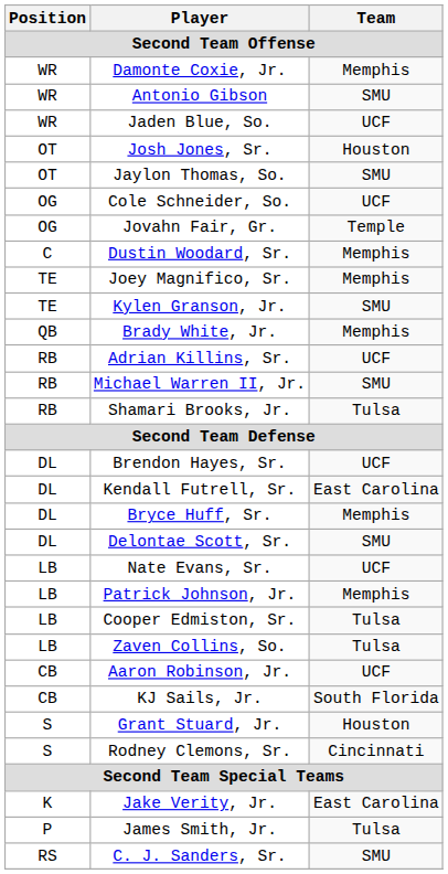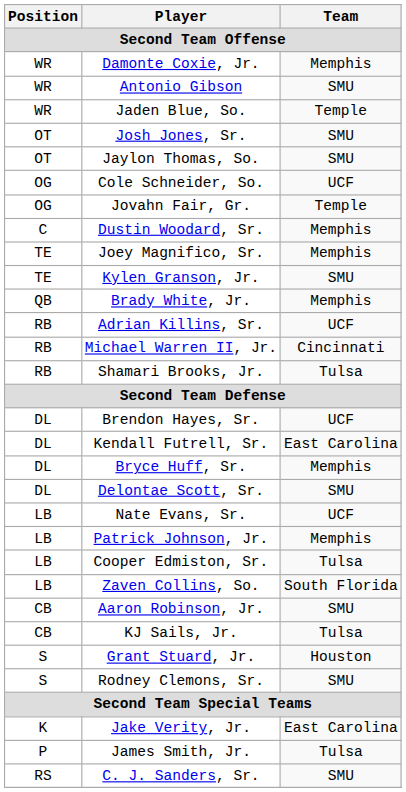 <table class="wikitable" border="0">
 <tr>
 <th>Position</th>
 <th>Player</th>
 <th>Team</th>
 </tr>
 <tr>
 <td colspan="3" style="text-align:center; background:#ddd;"><strong>Second Team Offense</strong></td>
 </tr>
 <tr style="text-align:center;">
 <td style="background:white">WR</td>
 <td style="background:white"><a href='#'>Damonte Coxie</a>, Jr.</td>
 <td style=>Memphis</td>
 </tr>
 <tr style="text-align:center;">
 <td style="background:white">WR</td>
 <td style="background:white"><a href='#'>Antonio Gibson</a></td>
 <td style=>SMU</td>
 </tr>
 <tr style="text-align:center;">
 <td style="background:white">WR</td>
 <td style="background:white">Jaden Blue, So.</td>
-<td style=>UCF</td>
+<td style=>Temple</td>
 </tr>
 <tr style="text-align:center;">
 <td style="background:white">OT</td>
 <td style="background:white"><a href='#'>Josh Jones</a>, Sr.</td>
-<td style=>Houston</td>
+<td style=>SMU</td>
 </tr>
 <tr style="text-align:center;">
 <td style="background:white">OT</td>
 <td style="background:white">Jaylon Thomas, So.</td>
 <td style=>SMU</td>
 </tr>
 <tr style="text-align:center;">
 <td style="background:white">OG</td>
 <td style="background:white">Cole Schneider, So.</td>
 <td style=>UCF</td>
 </tr>
 <tr style="text-align:center;">
 <td style="background:white">OG</td>
 <td style="background:white">Jovahn Fair, Gr.</td>
 <td style=>Temple</td>
 </tr>
 <tr style="text-align:center;">
 <td style="background:white">C</td>
 <td style="background:white"><a href='#'>Dustin Woodard</a>, Sr.</td>
 <td style=>Memphis</td>
 </tr>
 <tr style="text-align:center;">
 <td style="background:white">TE</td>
 <td style="background:white">Joey Magnifico, Sr.</td>
 <td style=>Memphis</td>
 </tr>
 <tr style="text-align:center;">
 <td style="background:white">TE</td>
 <td style="background:white"><a href='#'>Kylen Granson</a>, Jr.</td>
 <td style=>SMU</td>
 </tr>
 <tr style="text-align:center;">
 <td style="background:white">QB</td>
 <td style="background:white"><a href='#'>Brady White</a>, Jr.</td>
 <td style=>Memphis</td>
 </tr>
 <tr style="text-align:center;">
 <td style="background:white">RB</td>
 <td style="background:white"><a href='#'>Adrian Killins</a>, Sr.</td>
 <td style=>UCF</td>
 </tr>
 <tr style="text-align:center;">
 <td style="background:white">RB</td>
 <td style="background:white"><a href='#'>Michael Warren II</a>, Jr.</td>
-<td style=>SMU</td>
+<td style=>Cincinnati</td>
 </tr>
 <tr style="text-align:center;">
 <td style="background:white">RB</td>
 <td style="background:white">Shamari Brooks, Jr.</td>
 <td style=>Tulsa</td>
 </tr>
 <tr>
 <td colspan="3" style="text-align:center; background:#ddd;"><strong>Second Team Defense</strong></td>
 </tr>
 <tr style="text-align:center;">
 <td style="background:white">DL</td>
 <td style="background:white">Brendon Hayes, Sr.</td>
 <td style=>UCF</td>
 </tr>
 <tr style="text-align:center;">
 <td style="background:white">DL</td>
 <td style="background:white">Kendall Futrell, Sr.</td>
 <td style=>East Carolina</td>
 </tr>
 <tr style="text-align:center;">
 <td style="background:white">DL</td>
 <td style="background:white"><a href='#'>Bryce Huff</a>, Sr.</td>
 <td style=>Memphis</td>
 </tr>
 <tr style="text-align:center;">
 <td style="background:white">DL</td>
 <td style="background:white"><a href='#'>Delontae Scott</a>, Sr.</td>
 <td style=>SMU</td>
 </tr>
 <tr style="text-align:center;">
 <td style="background:white">LB</td>
 <td style="background:white">Nate Evans, Sr.</td>
 <td style=>UCF</td>
 </tr>
 <tr style="text-align:center;">
 <td style="background:white">LB</td>
 <td style="background:white"><a href='#'>Patrick Johnson</a>, Jr.</td>
 <td style=>Memphis</td>
 </tr>
 <tr style="text-align:center;">
 <td style="background:white">LB</td>
 <td style="background:white">Cooper Edmiston, Sr.</td>
 <td style=>Tulsa</td>
 </tr>
 <tr style="text-align:center;">
 <td style="background:white">LB</td>
 <td style="background:white"><a href='#'>Zaven Collins</a>, So.</td>
-<td style=>Tulsa</td>
+<td style=>South Florida</td>
 </tr>
 <tr style="text-align:center;">
 <td style="background:white">CB</td>
 <td style="background:white"><a href='#'>Aaron Robinson</a>, Jr.</td>
-<td style=>UCF</td>
+<td style=>SMU</td>
 </tr>
 <tr style="text-align:center;">
 <td style="background:white">CB</td>
 <td style="background:white">KJ Sails, Jr.</td>
-<td style=>South Florida</td>
+<td style=>Tulsa</td>
 </tr>
 <tr style="text-align:center;">
 <td style="background:white">S</td>
 <td style="background:white"><a href='#'>Grant Stuard</a>, Jr.</td>
 <td style=>Houston</td>
 </tr>
 <tr style="text-align:center;">
 <td style="background:white">S</td>
 <td style="background:white">Rodney Clemons, Sr.</td>
-<td style=>Cincinnati</td>
+<td style=>SMU</td>
 </tr>
 <tr>
 <td colspan="3" style="text-align:center; background:#ddd;"><strong>Second Team Special Teams</strong></td>
 </tr>
 <tr style="text-align:center;">
 <td style="background:white">K</td>
 <td style="background:white"><a href='#'>Jake Verity</a>, Jr.</td>
 <td style=>East Carolina</td>
 </tr>
 <tr style="text-align:center;">
 <td style="background:white">P</td>
 <td style="background:white">James Smith, Jr.</td>
 <td style=>Tulsa</td>
 </tr>
 <tr style="text-align:center;">
 <td style="background:white">RS</td>
 <td style="background:white"><a href='#'>C. J. Sanders</a>, Sr.</td>
 <td style=>SMU</td>
 </tr>
 <tr style="text-align:center;">
 </tr>
 </table>
